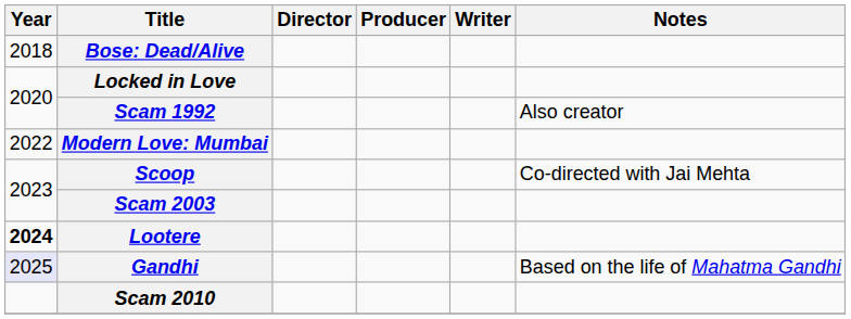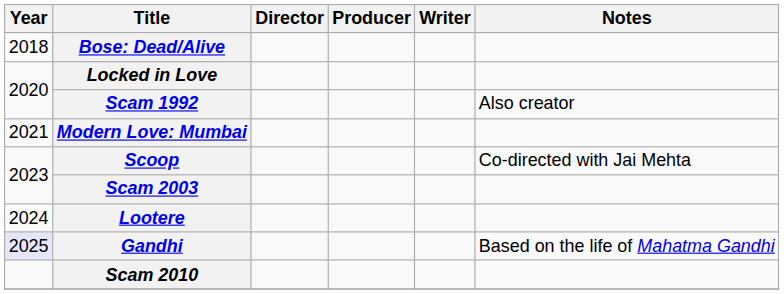 <table class="wikitable plainrowheaders">
 <tr>
 <th scope="col">Year</th>
 <th scope="col">Title</th>
 <th scope="col">Director</th>
 <th scope="col">Producer</th>
 <th scope="col">Writer</th>
 <th class="unsortable" scope="col">Notes</th>
 </tr>
 <tr>
 <td>2018</td>
 <th scope=row><em><a href='#'>Bose: Dead/Alive</a></em></th>
 <td></td>
 <td></td>
 <td></td>
 <td></td>
 </tr>
 <tr>
 <td rowspan=2>2020</td>
 <th scope=row><em>Locked in Love</em></th>
 <td></td>
 <td></td>
 <td></td>
 <td></td>
 </tr>
 <tr>
 <th scope=row><em><a href='#'>Scam 1992</a></em></th>
 <td></td>
 <td></td>
 <td></td>
 <td>Also creator</td>
 </tr>
 <tr>
-<td>2022</td>
+<td>2021</td>
 <th scope=row><em><a href='#'>Modern Love: Mumbai</a></em></th>
 <td></td>
 <td></td>
 <td></td>
 <td></td>
 </tr>
 <tr>
 <td rowspan="2">2023</td>
 <th scope="row"><em><a href='#'>Scoop</a></em></th>
 <td></td>
 <td></td>
 <td></td>
 <td>Co-directed with Jai Mehta</td>
 </tr>
 <tr>
 <th scope="row"><em><a href='#'>Scam 2003</a></em></th>
 <td></td>
 <td></td>
 <td></td>
 <td></td>
 </tr>
 <tr>
-<td><strong>2024</strong></td>
+<td>2024</td>
 <th scope="row"><em><a href='#'>Lootere</a></em></th>
 <td></td>
 <td></td>
 <td></td>
 <td></td>
 </tr>
 <tr>
 <td style="background: lavender;">2025</td>
 <th scope="row"><em><a href='#'>Gandhi</a></em></th>
 <td></td>
 <td></td>
 <td></td>
 <td>Based on the life of <em><a href='#'>Mahatma Gandhi</a></em></td>
 </tr>
 <tr>
 <td></td>
 <th scope="row"><em>Scam 2010</em></th>
 <td></td>
 <td></td>
 <td></td>
 <td></td>
 </tr>
 <tr>
 </tr>
 </table>
